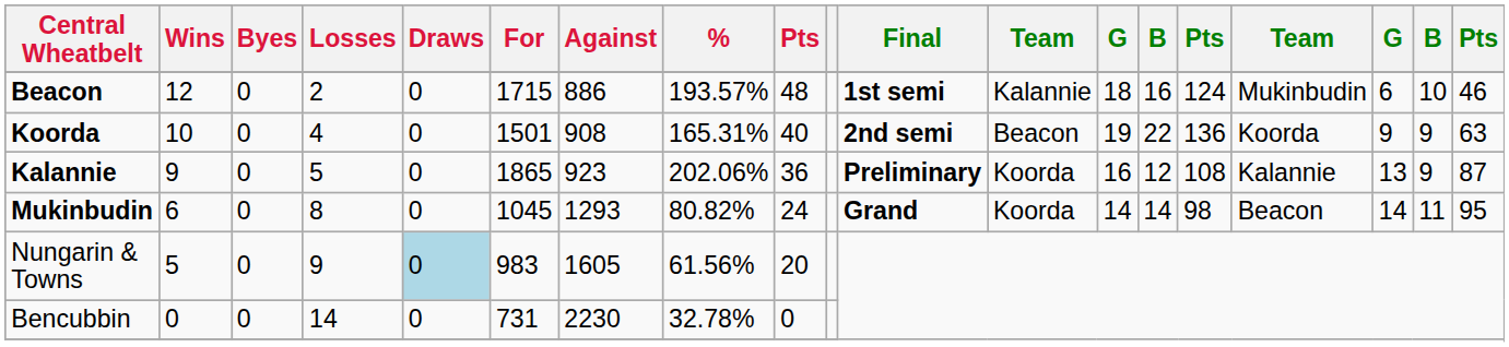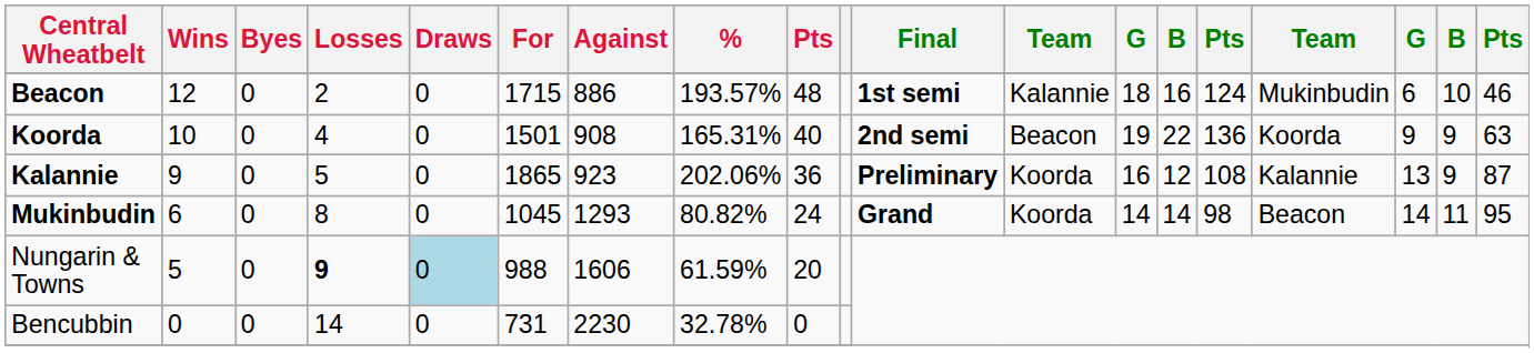 <table style="font-size: 85%; text-align: left;" class="wikitable">
 <tr>
 <th style="color:crimson">Central Wheatbelt</th>
 <th style="color:crimson">Wins</th>
 <th style="color:crimson">Byes</th>
 <th style="color:crimson">Losses</th>
 <th style="color:crimson">Draws</th>
 <th style="color:crimson">For</th>
 <th style="color:crimson">Against</th>
 <th style="color:crimson">%</th>
 <th style="color:crimson">Pts</th>
 <th></th>
 <th style="color:green">Final</th>
 <th style="color:green">Team</th>
 <th style="color:green">G</th>
 <th style="color:green">B</th>
 <th style="color:green">Pts</th>
 <th style="color:green">Team</th>
 <th style="color:green">G</th>
 <th style="color:green">B</th>
 <th style="color:green">Pts</th>
 </tr>
 <tr>
 </tr>
 <tr>
 </tr>
 <tr>
 <td><strong>Beacon</strong></td>
 <td>12</td>
 <td>0</td>
 <td>2</td>
 <td>0</td>
 <td>1715</td>
 <td>886</td>
 <td>193.57%</td>
 <td>48</td>
 <td></td>
 <td><strong>1st semi</strong></td>
 <td>Kalannie</td>
 <td>18</td>
 <td>16</td>
 <td>124</td>
 <td>Mukinbudin</td>
 <td>6</td>
 <td>10</td>
 <td>46</td>
 </tr>
 <tr>
 <td><strong>Koorda</strong></td>
 <td>10</td>
 <td>0</td>
 <td>4</td>
 <td>0</td>
 <td>1501</td>
 <td>908</td>
 <td>165.31%</td>
 <td>40</td>
 <td></td>
 <td><strong>2nd semi</strong></td>
 <td>Beacon</td>
 <td>19</td>
 <td>22</td>
 <td>136</td>
 <td>Koorda</td>
 <td>9</td>
 <td>9</td>
 <td>63</td>
 </tr>
 <tr>
 <td><strong>Kalannie</strong></td>
 <td>9</td>
 <td>0</td>
 <td>5</td>
 <td>0</td>
 <td>1865</td>
 <td>923</td>
 <td>202.06%</td>
 <td>36</td>
 <td></td>
 <td><strong>Preliminary</strong></td>
 <td>Koorda</td>
 <td>16</td>
 <td>12</td>
 <td>108</td>
 <td>Kalannie</td>
 <td>13</td>
 <td>9</td>
 <td>87</td>
 </tr>
 <tr>
 <td><strong>Mukinbudin</strong></td>
 <td>6</td>
 <td>0</td>
 <td>8</td>
 <td>0</td>
 <td>1045</td>
 <td>1293</td>
 <td>80.82%</td>
 <td>24</td>
 <td></td>
 <td><strong>Grand</strong></td>
 <td>Koorda</td>
 <td>14</td>
 <td>14</td>
 <td>98</td>
 <td>Beacon</td>
 <td>14</td>
 <td>11</td>
 <td>95</td>
 </tr>
 <tr>
 <td>Nungarin & Towns</td>
 <td>5</td>
 <td>0</td>
-<td>9</td>
+<td><strong>9</strong></td>
 <td style="background: lightblue;">0</td>
-<td>983</td>
-<td>1605</td>
-<td>61.56%</td>
+<td>988</td>
+<td>1606</td>
+<td>61.59%</td>
 <td>20</td>
 <td></td>
 </tr>
 <tr>
 <td>Bencubbin</td>
 <td>0</td>
 <td>0</td>
 <td>14</td>
 <td>0</td>
 <td>731</td>
 <td>2230</td>
 <td>32.78%</td>
 <td>0</td>
 <td></td>
 </tr>
 <tr>
 </tr>
 </table>
